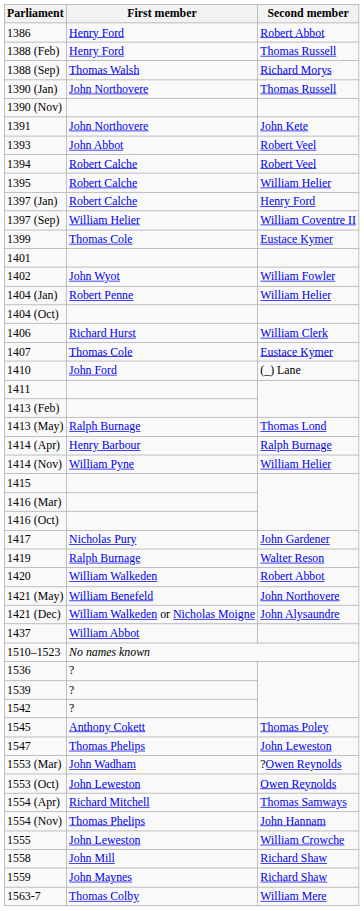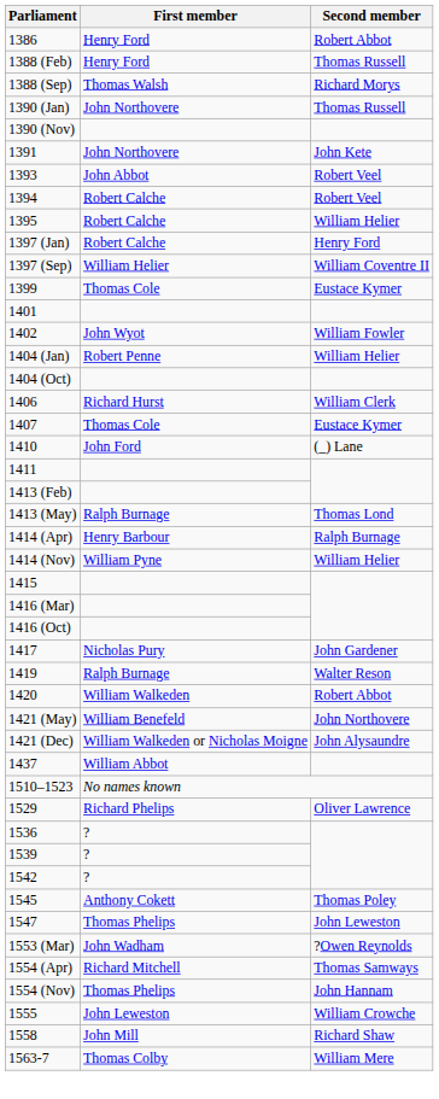 <table class="wikitable">
 <tr>
 <th>Parliament</th>
 <th>First member</th>
 <th>Second member</th>
 </tr>
 <tr>
 <td>1386</td>
 <td><a href='#'>Henry Ford</a></td>
 <td><a href='#'>Robert Abbot</a></td>
 </tr>
 <tr>
 <td>1388 (Feb)</td>
 <td><a href='#'>Henry Ford</a></td>
 <td><a href='#'>Thomas Russell</a></td>
 </tr>
 <tr>
 <td>1388 (Sep)</td>
 <td><a href='#'>Thomas Walsh</a></td>
 <td><a href='#'>Richard Morys</a></td>
 </tr>
 <tr>
 <td>1390 (Jan)</td>
 <td><a href='#'>John Northovere</a></td>
 <td><a href='#'>Thomas Russell</a></td>
 </tr>
 <tr>
 <td>1390 (Nov)</td>
 <td></td>
 </tr>
 <tr>
 <td>1391</td>
 <td><a href='#'>John Northovere</a></td>
 <td><a href='#'>John Kete</a></td>
 </tr>
 <tr>
 <td>1393</td>
 <td><a href='#'>John Abbot</a></td>
 <td><a href='#'>Robert Veel</a></td>
 </tr>
 <tr>
 <td>1394</td>
 <td><a href='#'>Robert Calche</a></td>
 <td><a href='#'>Robert Veel</a></td>
 </tr>
 <tr>
 <td>1395</td>
 <td><a href='#'>Robert Calche</a></td>
 <td><a href='#'>William Helier</a></td>
 </tr>
 <tr>
 <td>1397 (Jan)</td>
 <td><a href='#'>Robert Calche</a></td>
 <td><a href='#'>Henry Ford</a></td>
 </tr>
 <tr>
 <td>1397 (Sep)</td>
 <td><a href='#'>William Helier</a></td>
 <td><a href='#'>William Coventre II</a></td>
 </tr>
 <tr>
 <td>1399</td>
 <td><a href='#'>Thomas Cole</a></td>
 <td><a href='#'>Eustace Kymer</a></td>
 </tr>
 <tr>
 <td>1401</td>
 <td></td>
 </tr>
 <tr>
 <td>1402</td>
 <td><a href='#'>John Wyot</a></td>
 <td><a href='#'>William Fowler</a></td>
 </tr>
 <tr>
 <td>1404 (Jan)</td>
 <td><a href='#'>Robert Penne</a></td>
 <td><a href='#'>William Helier</a></td>
 </tr>
 <tr>
 <td>1404 (Oct)</td>
 <td></td>
 </tr>
 <tr>
 <td>1406</td>
 <td><a href='#'>Richard Hurst</a></td>
 <td><a href='#'>William Clerk</a></td>
 </tr>
 <tr>
 <td>1407</td>
 <td><a href='#'>Thomas Cole</a></td>
 <td><a href='#'>Eustace Kymer</a></td>
 </tr>
 <tr>
 <td>1410</td>
 <td><a href='#'>John Ford</a></td>
 <td>(_) Lane</td>
 </tr>
 <tr>
 <td>1411</td>
 <td></td>
 </tr>
 <tr>
 <td>1413 (Feb)</td>
 <td></td>
 </tr>
 <tr>
 <td>1413 (May)</td>
 <td><a href='#'>Ralph Burnage</a></td>
 <td><a href='#'>Thomas Lond</a></td>
 </tr>
 <tr>
 <td>1414 (Apr)</td>
 <td><a href='#'>Henry Barbour</a></td>
 <td><a href='#'>Ralph Burnage</a></td>
 </tr>
 <tr>
 <td>1414 (Nov)</td>
 <td><a href='#'>William Pyne</a></td>
 <td><a href='#'>William Helier</a></td>
 </tr>
 <tr>
 <td>1415</td>
 <td></td>
 </tr>
 <tr>
 <td>1416 (Mar)</td>
 <td></td>
 </tr>
 <tr>
 <td>1416 (Oct)</td>
 <td></td>
 </tr>
 <tr>
 <td>1417</td>
 <td><a href='#'>Nicholas Pury</a></td>
 <td><a href='#'>John Gardener</a></td>
 </tr>
 <tr>
 <td>1419</td>
 <td><a href='#'>Ralph Burnage</a></td>
 <td><a href='#'>Walter Reson</a></td>
 </tr>
 <tr>
 <td>1420</td>
 <td><a href='#'>William Walkeden</a></td>
 <td><a href='#'>Robert Abbot</a></td>
 </tr>
 <tr>
 <td>1421 (May)</td>
 <td><a href='#'>William Benefeld</a></td>
 <td><a href='#'>John Northovere</a></td>
 </tr>
 <tr>
 <td>1421 (Dec)</td>
 <td><a href='#'>William Walkeden</a> or <a href='#'>Nicholas Moigne</a></td>
 <td><a href='#'>John Alysaundre</a></td>
 </tr>
 <tr>
 <td>1437</td>
 <td><a href='#'>William Abbot</a></td>
 <td></td>
 </tr>
 <tr>
 <td>1510–1523</td>
 <td colspan = "2"><em>No names known</em></td>
 </tr>
 <tr>
+<td>1529</td>
+<td><a href='#'>Richard Phelips</a></td>
+<td><a href='#'>Oliver Lawrence</a></td>
+</tr>
+<tr>
 <td>1536</td>
 <td>?</td>
 </tr>
 <tr>
 <td>1539</td>
 <td>?</td>
 </tr>
 <tr>
 <td>1542</td>
 <td>?</td>
 </tr>
 <tr>
 <td>1545</td>
 <td><a href='#'>Anthony Cokett</a></td>
 <td><a href='#'>Thomas Poley</a></td>
 </tr>
 <tr>
 <td>1547</td>
 <td><a href='#'>Thomas Phelips</a></td>
 <td><a href='#'>John Leweston</a></td>
 </tr>
 <tr>
 <td>1553 (Mar)</td>
 <td><a href='#'>John Wadham</a></td>
 <td>?<a href='#'>Owen Reynolds</a></td>
 </tr>
 <tr>
-<td>1553 (Oct)</td>
-<td><a href='#'>John Leweston</a></td>
-<td><a href='#'>Owen Reynolds</a></td>
-</tr>
-<tr>
 <td>1554 (Apr)</td>
 <td><a href='#'>Richard Mitchell</a></td>
 <td><a href='#'>Thomas Samways</a></td>
 </tr>
 <tr>
 <td>1554 (Nov)</td>
 <td><a href='#'>Thomas Phelips</a></td>
 <td><a href='#'>John Hannam</a></td>
 </tr>
 <tr>
 <td>1555</td>
 <td><a href='#'>John Leweston</a></td>
 <td><a href='#'>William Crowche</a></td>
 </tr>
 <tr>
 <td>1558</td>
 <td><a href='#'>John Mill</a></td>
 <td><a href='#'>Richard Shaw</a></td>
 </tr>
 <tr>
-<td>1559</td>
-<td><a href='#'>John Maynes</a></td>
-<td><a href='#'>Richard Shaw</a></td>
-</tr>
-<tr>
 <td>1563-7</td>
 <td><a href='#'>Thomas Colby</a></td>
 <td><a href='#'>William Mere</a></td>
 </tr>
 </table>
